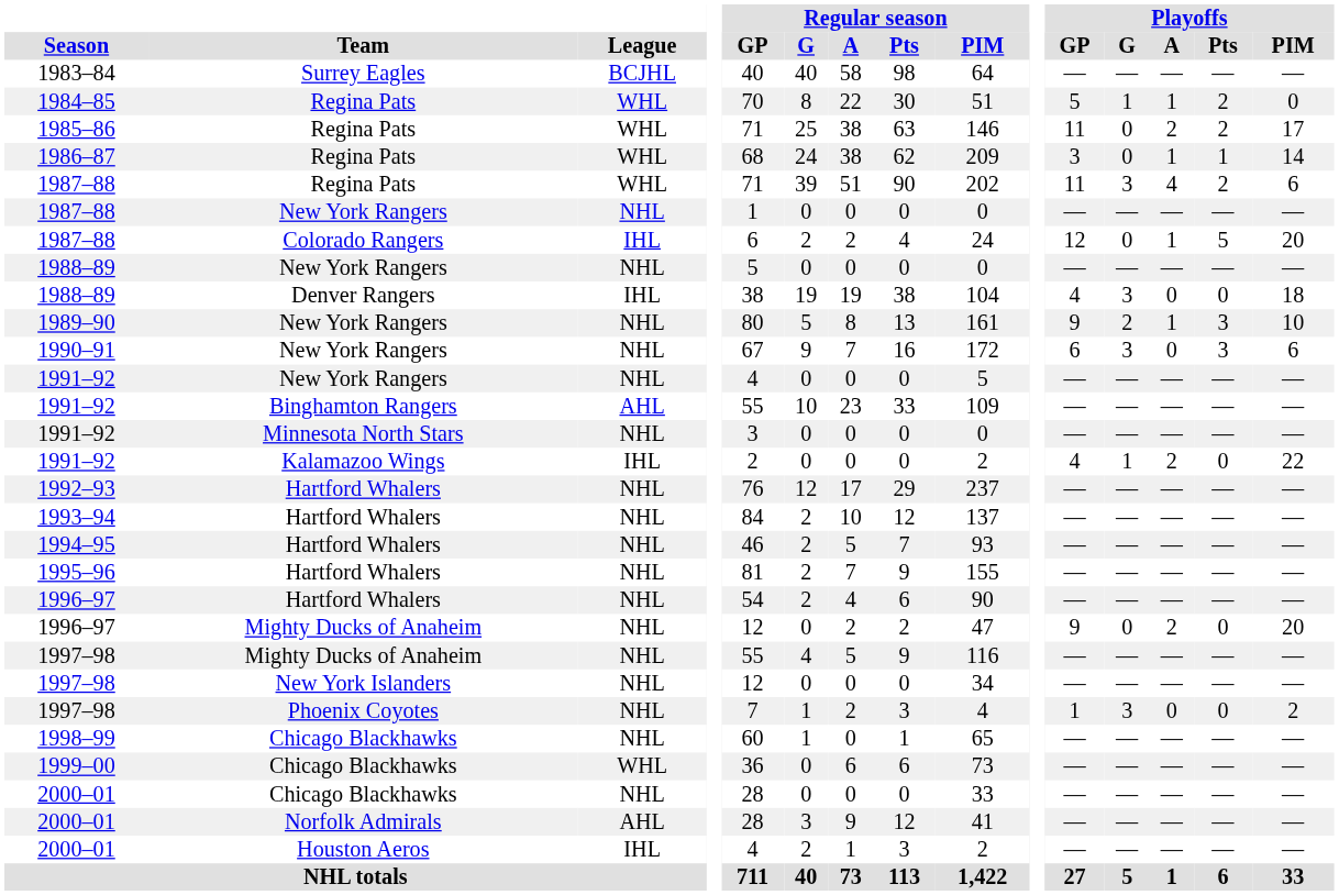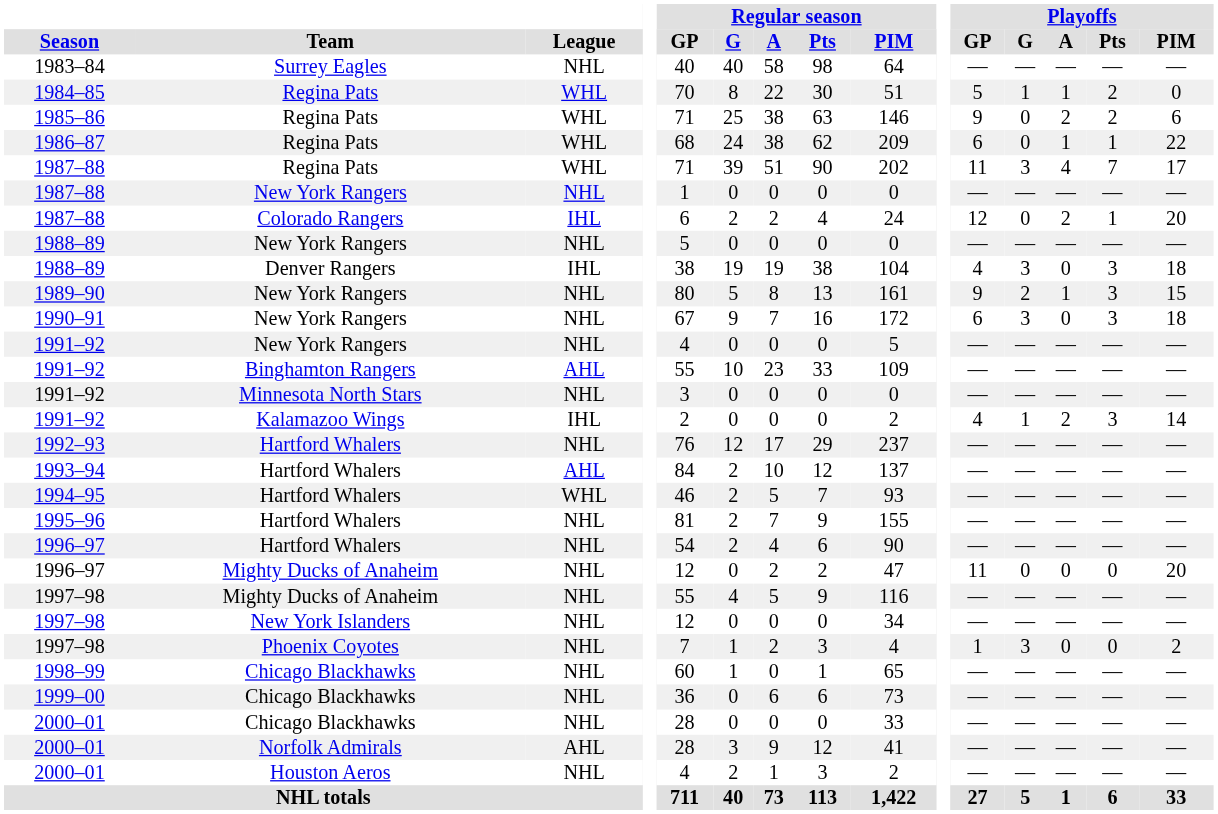 <table border="0" cellpadding="1" cellspacing="0" style="text-align:center; width:60em">
 <tr bgcolor="#e0e0e0">
 <th colspan="3" bgcolor="#ffffff"> </th>
 <th rowspan="99" bgcolor="#ffffff"> </th>
 <th colspan="5"><a href='#'>Regular season</a></th>
 <th rowspan="99" bgcolor="#ffffff"> </th>
 <th colspan="5"><a href='#'>Playoffs</a></th>
 </tr>
 <tr bgcolor="#e0e0e0">
 <th><a href='#'>Season</a></th>
 <th>Team</th>
 <th>League</th>
 <th>GP</th>
 <th><a href='#'>G</a></th>
 <th><a href='#'>A</a></th>
 <th><a href='#'>Pts</a></th>
 <th><a href='#'>PIM</a></th>
 <th>GP</th>
 <th>G</th>
 <th>A</th>
 <th>Pts</th>
 <th>PIM</th>
 </tr>
 <tr>
 <td>1983–84</td>
 <td><a href='#'>Surrey Eagles</a></td>
-<td><a href='#'>BCJHL</a></td>
+<td>NHL</td>
 <td>40</td>
 <td>40</td>
 <td>58</td>
 <td>98</td>
 <td>64</td>
 <td>—</td>
 <td>—</td>
 <td>—</td>
 <td>—</td>
 <td>—</td>
 </tr>
 <tr bgcolor="#f0f0f0">
 <td><a href='#'>1984–85</a></td>
 <td><a href='#'>Regina Pats</a></td>
 <td><a href='#'>WHL</a></td>
 <td>70</td>
 <td>8</td>
 <td>22</td>
 <td>30</td>
 <td>51</td>
 <td>5</td>
 <td>1</td>
 <td>1</td>
 <td>2</td>
 <td>0</td>
 </tr>
 <tr>
 <td><a href='#'>1985–86</a></td>
 <td>Regina Pats</td>
 <td>WHL</td>
 <td>71</td>
 <td>25</td>
 <td>38</td>
 <td>63</td>
 <td>146</td>
-<td>11</td>
+<td>9</td>
 <td>0</td>
 <td>2</td>
 <td>2</td>
-<td>17</td>
+<td>6</td>
 </tr>
 <tr bgcolor="#f0f0f0">
 <td><a href='#'>1986–87</a></td>
 <td>Regina Pats</td>
 <td>WHL</td>
 <td>68</td>
 <td>24</td>
 <td>38</td>
 <td>62</td>
 <td>209</td>
-<td>3</td>
+<td>6</td>
 <td>0</td>
 <td>1</td>
 <td>1</td>
-<td>14</td>
+<td>22</td>
 </tr>
 <tr>
 <td><a href='#'>1987–88</a></td>
 <td>Regina Pats</td>
 <td>WHL</td>
 <td>71</td>
 <td>39</td>
 <td>51</td>
 <td>90</td>
 <td>202</td>
 <td>11</td>
 <td>3</td>
 <td>4</td>
-<td>2</td>
-<td>6</td>
+<td>7</td>
+<td>17</td>
 </tr>
 <tr bgcolor="#f0f0f0">
 <td><a href='#'>1987–88</a></td>
 <td><a href='#'>New York Rangers</a></td>
 <td><a href='#'>NHL</a></td>
 <td>1</td>
 <td>0</td>
 <td>0</td>
 <td>0</td>
 <td>0</td>
 <td>—</td>
 <td>—</td>
 <td>—</td>
 <td>—</td>
 <td>—</td>
 </tr>
 <tr>
 <td><a href='#'>1987–88</a></td>
 <td><a href='#'>Colorado Rangers</a></td>
 <td><a href='#'>IHL</a></td>
 <td>6</td>
 <td>2</td>
 <td>2</td>
 <td>4</td>
 <td>24</td>
 <td>12</td>
 <td>0</td>
+<td>2</td>
 <td>1</td>
-<td>5</td>
 <td>20</td>
 </tr>
 <tr bgcolor="#f0f0f0">
 <td><a href='#'>1988–89</a></td>
 <td>New York Rangers</td>
 <td>NHL</td>
 <td>5</td>
 <td>0</td>
 <td>0</td>
 <td>0</td>
 <td>0</td>
 <td>—</td>
 <td>—</td>
 <td>—</td>
 <td>—</td>
 <td>—</td>
 </tr>
 <tr>
 <td><a href='#'>1988–89</a></td>
 <td>Denver Rangers</td>
 <td>IHL</td>
 <td>38</td>
 <td>19</td>
 <td>19</td>
 <td>38</td>
 <td>104</td>
 <td>4</td>
 <td>3</td>
 <td>0</td>
-<td>0</td>
+<td>3</td>
 <td>18</td>
 </tr>
 <tr bgcolor="#f0f0f0">
 <td><a href='#'>1989–90</a></td>
 <td>New York Rangers</td>
 <td>NHL</td>
 <td>80</td>
 <td>5</td>
 <td>8</td>
 <td>13</td>
 <td>161</td>
 <td>9</td>
 <td>2</td>
 <td>1</td>
 <td>3</td>
-<td>10</td>
+<td>15</td>
 </tr>
 <tr>
 <td><a href='#'>1990–91</a></td>
 <td>New York Rangers</td>
 <td>NHL</td>
 <td>67</td>
 <td>9</td>
 <td>7</td>
 <td>16</td>
 <td>172</td>
 <td>6</td>
 <td>3</td>
 <td>0</td>
 <td>3</td>
-<td>6</td>
+<td>18</td>
 </tr>
 <tr bgcolor="#f0f0f0">
 <td><a href='#'>1991–92</a></td>
 <td>New York Rangers</td>
 <td>NHL</td>
 <td>4</td>
 <td>0</td>
 <td>0</td>
 <td>0</td>
 <td>5</td>
 <td>—</td>
 <td>—</td>
 <td>—</td>
 <td>—</td>
 <td>—</td>
 </tr>
 <tr>
 <td><a href='#'>1991–92</a></td>
 <td><a href='#'>Binghamton Rangers</a></td>
 <td><a href='#'>AHL</a></td>
 <td>55</td>
 <td>10</td>
 <td>23</td>
 <td>33</td>
 <td>109</td>
 <td>—</td>
 <td>—</td>
 <td>—</td>
 <td>—</td>
 <td>—</td>
 </tr>
 <tr bgcolor="#f0f0f0">
 <td>1991–92</td>
 <td><a href='#'>Minnesota North Stars</a></td>
 <td>NHL</td>
 <td>3</td>
 <td>0</td>
 <td>0</td>
 <td>0</td>
 <td>0</td>
 <td>—</td>
 <td>—</td>
 <td>—</td>
 <td>—</td>
 <td>—</td>
 </tr>
 <tr>
 <td><a href='#'>1991–92</a></td>
 <td><a href='#'>Kalamazoo Wings</a></td>
 <td>IHL</td>
 <td>2</td>
 <td>0</td>
 <td>0</td>
 <td>0</td>
 <td>2</td>
 <td>4</td>
 <td>1</td>
 <td>2</td>
-<td>0</td>
-<td>22</td>
+<td>3</td>
+<td>14</td>
 </tr>
 <tr bgcolor="#f0f0f0">
 <td><a href='#'>1992–93</a></td>
 <td><a href='#'>Hartford Whalers</a></td>
 <td>NHL</td>
 <td>76</td>
 <td>12</td>
 <td>17</td>
 <td>29</td>
 <td>237</td>
 <td>—</td>
 <td>—</td>
 <td>—</td>
 <td>—</td>
 <td>—</td>
 </tr>
 <tr>
 <td><a href='#'>1993–94</a></td>
 <td>Hartford Whalers</td>
-<td>NHL</td>
+<td><a href='#'>AHL</a></td>
 <td>84</td>
 <td>2</td>
 <td>10</td>
 <td>12</td>
 <td>137</td>
 <td>—</td>
 <td>—</td>
 <td>—</td>
 <td>—</td>
 <td>—</td>
 </tr>
 <tr bgcolor="#f0f0f0">
 <td><a href='#'>1994–95</a></td>
 <td>Hartford Whalers</td>
-<td>NHL</td>
+<td>WHL</td>
 <td>46</td>
 <td>2</td>
 <td>5</td>
 <td>7</td>
 <td>93</td>
 <td>—</td>
 <td>—</td>
 <td>—</td>
 <td>—</td>
 <td>—</td>
 </tr>
 <tr>
 <td><a href='#'>1995–96</a></td>
 <td>Hartford Whalers</td>
 <td>NHL</td>
 <td>81</td>
 <td>2</td>
 <td>7</td>
 <td>9</td>
 <td>155</td>
 <td>—</td>
 <td>—</td>
 <td>—</td>
 <td>—</td>
 <td>—</td>
 </tr>
 <tr bgcolor="#f0f0f0">
 <td><a href='#'>1996–97</a></td>
 <td>Hartford Whalers</td>
 <td>NHL</td>
 <td>54</td>
 <td>2</td>
 <td>4</td>
 <td>6</td>
 <td>90</td>
 <td>—</td>
 <td>—</td>
 <td>—</td>
 <td>—</td>
 <td>—</td>
 </tr>
 <tr>
 <td>1996–97</td>
 <td><a href='#'>Mighty Ducks of Anaheim</a></td>
 <td>NHL</td>
 <td>12</td>
 <td>0</td>
 <td>2</td>
 <td>2</td>
 <td>47</td>
-<td>9</td>
+<td>11</td>
 <td>0</td>
-<td>2</td>
+<td>0</td>
 <td>0</td>
 <td>20</td>
 </tr>
 <tr bgcolor="#f0f0f0">
 <td>1997–98</td>
 <td>Mighty Ducks of Anaheim</td>
 <td>NHL</td>
 <td>55</td>
 <td>4</td>
 <td>5</td>
 <td>9</td>
 <td>116</td>
 <td>—</td>
 <td>—</td>
 <td>—</td>
 <td>—</td>
 <td>—</td>
 </tr>
 <tr>
 <td><a href='#'>1997–98</a></td>
 <td><a href='#'>New York Islanders</a></td>
 <td>NHL</td>
 <td>12</td>
 <td>0</td>
 <td>0</td>
 <td>0</td>
 <td>34</td>
 <td>—</td>
 <td>—</td>
 <td>—</td>
 <td>—</td>
 <td>—</td>
 </tr>
 <tr bgcolor="#f0f0f0">
 <td>1997–98</td>
 <td><a href='#'>Phoenix Coyotes</a></td>
 <td>NHL</td>
 <td>7</td>
 <td>1</td>
 <td>2</td>
 <td>3</td>
 <td>4</td>
 <td>1</td>
 <td>3</td>
 <td>0</td>
 <td>0</td>
 <td>2</td>
 </tr>
 <tr>
 <td><a href='#'>1998–99</a></td>
 <td><a href='#'>Chicago Blackhawks</a></td>
 <td>NHL</td>
 <td>60</td>
 <td>1</td>
 <td>0</td>
 <td>1</td>
 <td>65</td>
 <td>—</td>
 <td>—</td>
 <td>—</td>
 <td>—</td>
 <td>—</td>
 </tr>
 <tr bgcolor="#f0f0f0">
 <td><a href='#'>1999–00</a></td>
 <td>Chicago Blackhawks</td>
-<td>WHL</td>
+<td>NHL</td>
 <td>36</td>
 <td>0</td>
 <td>6</td>
 <td>6</td>
 <td>73</td>
 <td>—</td>
 <td>—</td>
 <td>—</td>
 <td>—</td>
 <td>—</td>
 </tr>
 <tr>
 <td><a href='#'>2000–01</a></td>
 <td>Chicago Blackhawks</td>
 <td>NHL</td>
 <td>28</td>
 <td>0</td>
 <td>0</td>
 <td>0</td>
 <td>33</td>
 <td>—</td>
 <td>—</td>
 <td>—</td>
 <td>—</td>
 <td>—</td>
 </tr>
 <tr bgcolor="#f0f0f0">
 <td><a href='#'>2000–01</a></td>
 <td><a href='#'>Norfolk Admirals</a></td>
 <td>AHL</td>
 <td>28</td>
 <td>3</td>
 <td>9</td>
 <td>12</td>
 <td>41</td>
 <td>—</td>
 <td>—</td>
 <td>—</td>
 <td>—</td>
 <td>—</td>
 </tr>
 <tr>
 <td><a href='#'>2000–01</a></td>
 <td><a href='#'>Houston Aeros</a></td>
-<td>IHL</td>
+<td>NHL</td>
 <td>4</td>
 <td>2</td>
 <td>1</td>
 <td>3</td>
 <td>2</td>
 <td>—</td>
 <td>—</td>
 <td>—</td>
 <td>—</td>
 <td>—</td>
 </tr>
 <tr>
 </tr>
 <tr ALIGN="center" bgcolor="#e0e0e0">
 <th colspan="3">NHL totals</th>
 <th ALIGN="center">711</th>
 <th ALIGN="center">40</th>
 <th ALIGN="center">73</th>
 <th ALIGN="center">113</th>
 <th ALIGN="center">1,422</th>
 <th ALIGN="center">27</th>
 <th ALIGN="center">5</th>
 <th ALIGN="center">1</th>
 <th ALIGN="center">6</th>
 <th ALIGN="center">33</th>
 </tr>
 </table>
